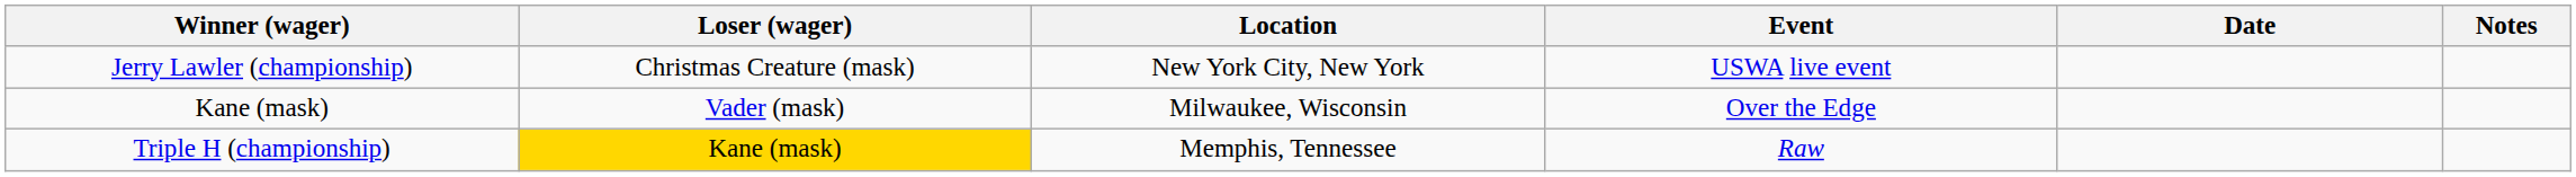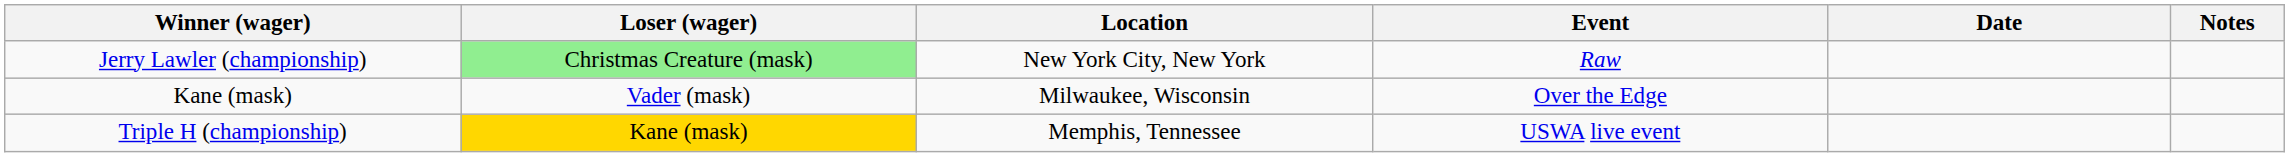 <table class="wikitable sortable"  style="width:100%; text-align:center;">
 <tr>
 <th style="width:20%;" scope="col">Winner (wager)</th>
 <th style="width:20%;" scope="col">Loser (wager)</th>
 <th style="width:20%;" scope="col">Location</th>
 <th style="width:20%;" scope="col">Event</th>
 <th style="width:15%;" scope="col">Date</th>
 <th class="unsortable"  style="width:5%;" scope="col">Notes</th>
 </tr>
 <tr>
 <td><a href='#'>Jerry Lawler</a> (<a href='#'>championship</a>)</td>
-<td>Christmas Creature (mask)</td>
+<td style="background: lightgreen;">Christmas Creature (mask)</td>
 <td>New York City, New York</td>
-<td><a href='#'>USWA</a> <a href='#'>live event</a></td>
+<td><em><a href='#'>Raw</a></em></td>
 <td></td>
 <td></td>
 </tr>
 <tr>
 <td>Kane (mask)</td>
 <td><a href='#'>Vader</a> (mask)</td>
 <td>Milwaukee, Wisconsin</td>
 <td><a href='#'>Over the Edge</a></td>
 <td></td>
 <td></td>
 </tr>
 <tr>
 <td><a href='#'>Triple H</a> (<a href='#'>championship</a>)</td>
 <td style="background: gold;">Kane (mask)</td>
 <td>Memphis, Tennessee</td>
-<td><em><a href='#'>Raw</a></em></td>
+<td><a href='#'>USWA</a> <a href='#'>live event</a></td>
 <td></td>
 <td></td>
 </tr>
 </table>
